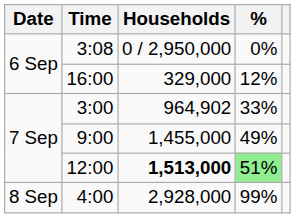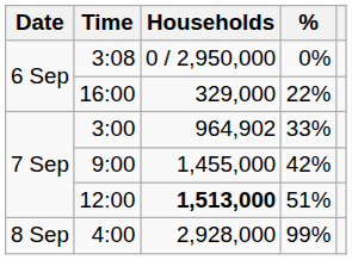 <table class="wikitable floatright" style="text-align:right;">
 <tr>
 <th>Date</th>
 <th>Time</th>
 <th>Households</th>
 <th>%</th>
 <th></th>
 </tr>
 <tr>
 <td rowspan=2>6 Sep</td>
 <td>3:08</td>
 <td>0 / 2,950,000</td>
 <td>0%</td>
 <td></td>
 </tr>
 <tr>
 <td>16:00</td>
 <td>329,000</td>
-<td>12%</td>
+<td>22%</td>
 <td></td>
 </tr>
 <tr>
 <td rowspan=3>7 Sep</td>
 <td>3:00</td>
 <td>964,902</td>
 <td>33%</td>
 <td></td>
 </tr>
 <tr>
 <td>9:00</td>
 <td>1,455,000</td>
-<td>49%</td>
+<td>42%</td>
 <td></td>
 </tr>
 <tr>
 <td>12:00</td>
 <td><strong>1,513,000</strong></td>
-<td style="background: lightgreen;">51%</td>
+<td>51%</td>
 <td></td>
 </tr>
 <tr>
 <td>8 Sep</td>
 <td>4:00</td>
 <td>2,928,000</td>
 <td>99%</td>
 <td></td>
 </tr>
 </table>
